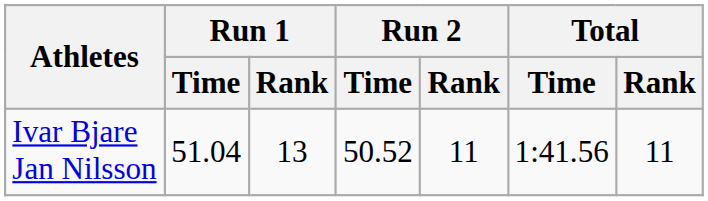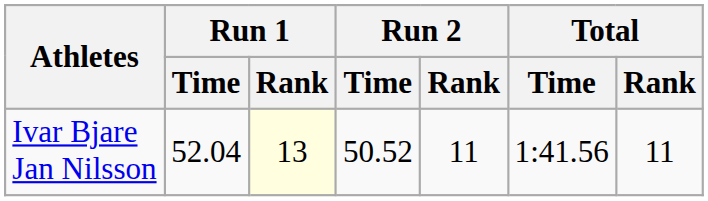 <table class="wikitable" border="1" style="font-size:90%">
 <tr>
 <th rowspan="2">Athletes</th>
 <th colspan="2">Run 1</th>
 <th colspan="2">Run 2</th>
 <th colspan="2">Total</th>
 </tr>
 <tr>
 <th>Time</th>
 <th>Rank</th>
 <th>Time</th>
 <th>Rank</th>
 <th>Time</th>
 <th>Rank</th>
 </tr>
 <tr>
 <td><a href='#'>Ivar Bjare</a><br><a href='#'>Jan Nilsson</a></td>
-<td align="center">51.04</td>
-<td align="center">13</td>
+<td align="center">52.04</td>
+<td align="center" style="background: lightyellow;">13</td>
 <td align="center">50.52</td>
 <td align="center">11</td>
 <td align="center">1:41.56</td>
 <td align="center">11</td>
 </tr>
 </table>
